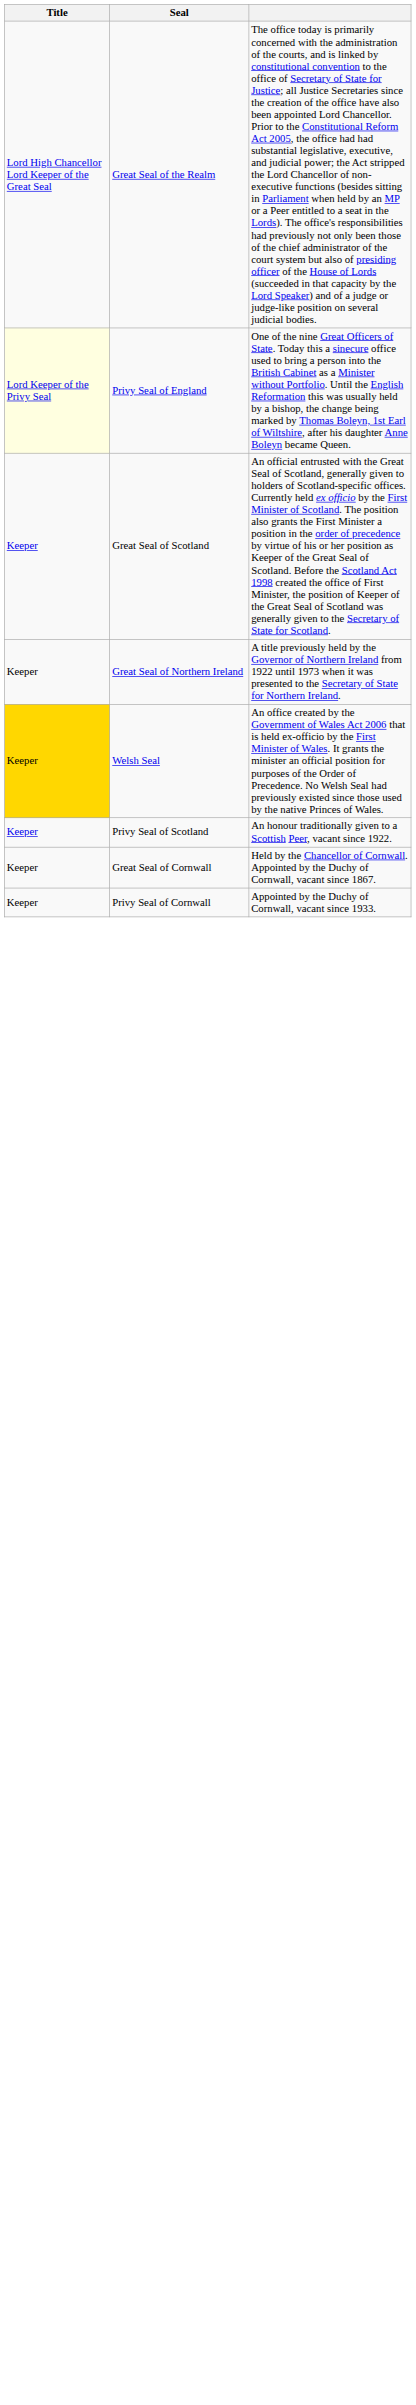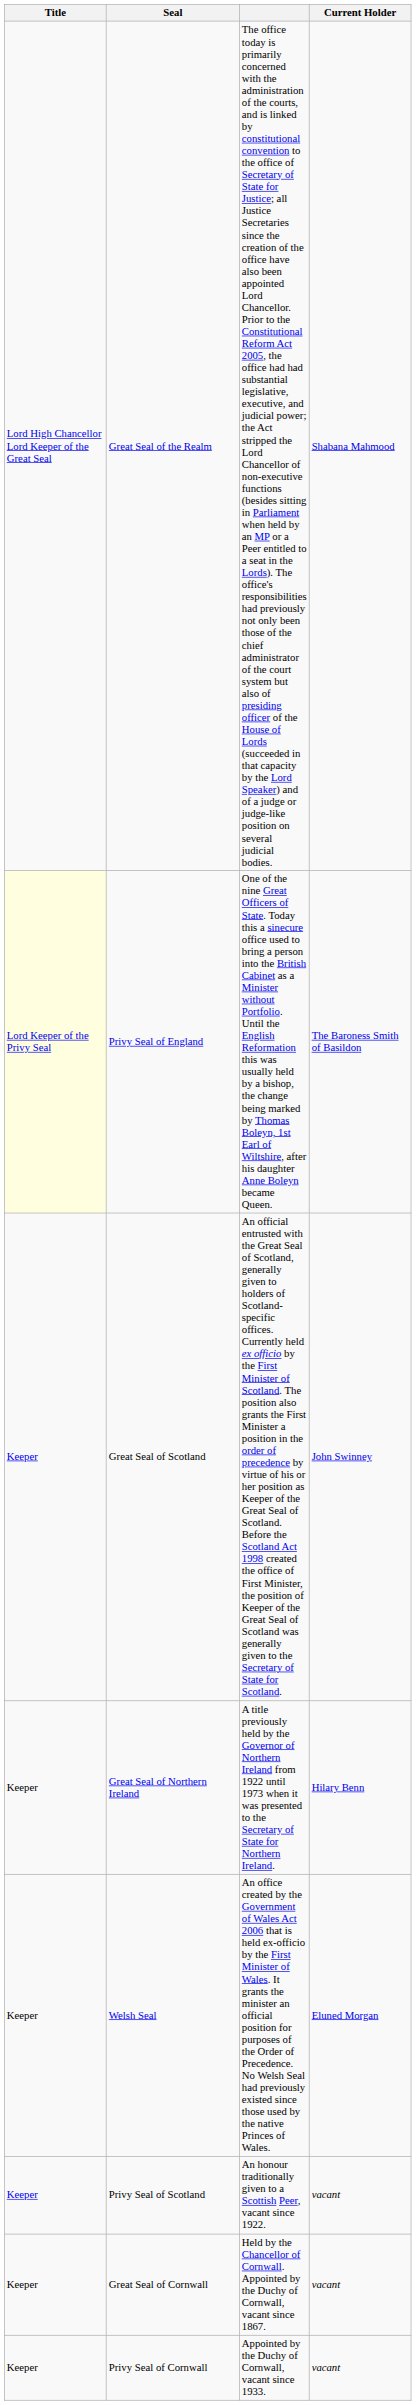 <table class="wikitable">
 <tr>
 <th scope="col" style="width: 150px;">Title</th>
 <th scope="col" style="width: 200px;">Seal</th>
 <th></th>
+<th scope="col" style="width: 150px;">Current Holder</th>
 </tr>
 <tr>
 <td><a href='#'>Lord High Chancellor</a><br><a href='#'>Lord Keeper of the Great Seal</a></td>
 <td><a href='#'>Great Seal of the Realm</a></td>
 <td>The office today is primarily concerned with the administration of the courts, and is linked by <a href='#'>constitutional convention</a> to the office of <a href='#'>Secretary of State for Justice</a>; all Justice Secretaries since the creation of the office have also been appointed Lord Chancellor. Prior to the <a href='#'>Constitutional Reform Act 2005</a>, the office had had substantial legislative, executive, and judicial power; the Act stripped the Lord Chancellor of non-executive functions (besides sitting in <a href='#'>Parliament</a> when held by an <a href='#'>MP</a> or a Peer entitled to a seat in the <a href='#'>Lords</a>). The office's responsibilities had previously not only been those of the chief administrator of the court system but also of <a href='#'>presiding officer</a> of the <a href='#'>House of Lords</a> (succeeded in that capacity by the <a href='#'>Lord Speaker</a>) and of a judge or judge-like position on several judicial bodies.</td>
+<td><a href='#'>Shabana Mahmood</a></td>
 </tr>
 <tr>
 <td style="background: lightyellow;"><a href='#'>Lord Keeper of the Privy Seal</a></td>
 <td><a href='#'>Privy Seal of England</a></td>
 <td>One of the nine <a href='#'>Great Officers of State</a>. Today this a <a href='#'>sinecure</a> office used to bring a person into the <a href='#'>British Cabinet</a> as a <a href='#'>Minister without Portfolio</a>.  Until the <a href='#'>English Reformation</a> this was usually held by a bishop, the change being marked by <a href='#'>Thomas Boleyn, 1st Earl of Wiltshire</a>, after his daughter <a href='#'>Anne Boleyn</a> became Queen.</td>
+<td><a href='#'>The Baroness Smith of Basildon</a></td>
 </tr>
 <tr>
 <td><a href='#'>Keeper</a></td>
 <td>Great Seal of Scotland</td>
 <td>An official entrusted with the Great Seal of Scotland, generally given to holders of Scotland-specific offices. Currently held <em><a href='#'>ex officio</a></em> by the <a href='#'>First Minister of Scotland</a>. The position also grants the First Minister a position in the <a href='#'>order of precedence</a> by virtue of his or her position as Keeper of the Great Seal of Scotland. Before the <a href='#'>Scotland Act 1998</a> created the office of First Minister, the position of Keeper of the Great Seal of Scotland was generally given to the <a href='#'>Secretary of State for Scotland</a>.</td>
+<td><a href='#'>John Swinney</a></td>
 </tr>
 <tr>
 <td>Keeper</td>
 <td><a href='#'>Great Seal of Northern Ireland</a></td>
 <td>A title previously held by the <a href='#'>Governor of Northern Ireland</a> from 1922 until 1973 when it was presented to the <a href='#'>Secretary of State for Northern Ireland</a>.</td>
+<td><a href='#'>Hilary Benn</a></td>
 </tr>
 <tr>
-<td style="background: gold;">Keeper</td>
+<td>Keeper</td>
 <td><a href='#'>Welsh Seal</a></td>
 <td>An office created by the <a href='#'>Government of Wales Act 2006</a> that is held ex-officio by the <a href='#'>First Minister of Wales</a>. It grants the minister an official position for purposes of the Order of Precedence. No Welsh Seal had previously existed since those used by the native Princes of Wales.</td>
+<td><a href='#'>Eluned Morgan</a></td>
 </tr>
 <tr>
 <td><a href='#'>Keeper</a></td>
 <td>Privy Seal of Scotland</td>
 <td>An honour traditionally given to a <a href='#'>Scottish</a> <a href='#'>Peer</a>, vacant since 1922.</td>
+<td><em>vacant</em></td>
 </tr>
 <tr>
 <td>Keeper</td>
 <td>Great Seal of Cornwall</td>
 <td>Held by the <a href='#'>Chancellor of Cornwall</a>. Appointed by the Duchy of Cornwall, vacant since 1867.</td>
+<td><em>vacant</em></td>
 </tr>
 <tr>
 <td>Keeper</td>
 <td>Privy Seal of Cornwall</td>
 <td>Appointed by the Duchy of Cornwall, vacant since 1933.</td>
+<td><em>vacant</em></td>
 </tr>
 </table>
